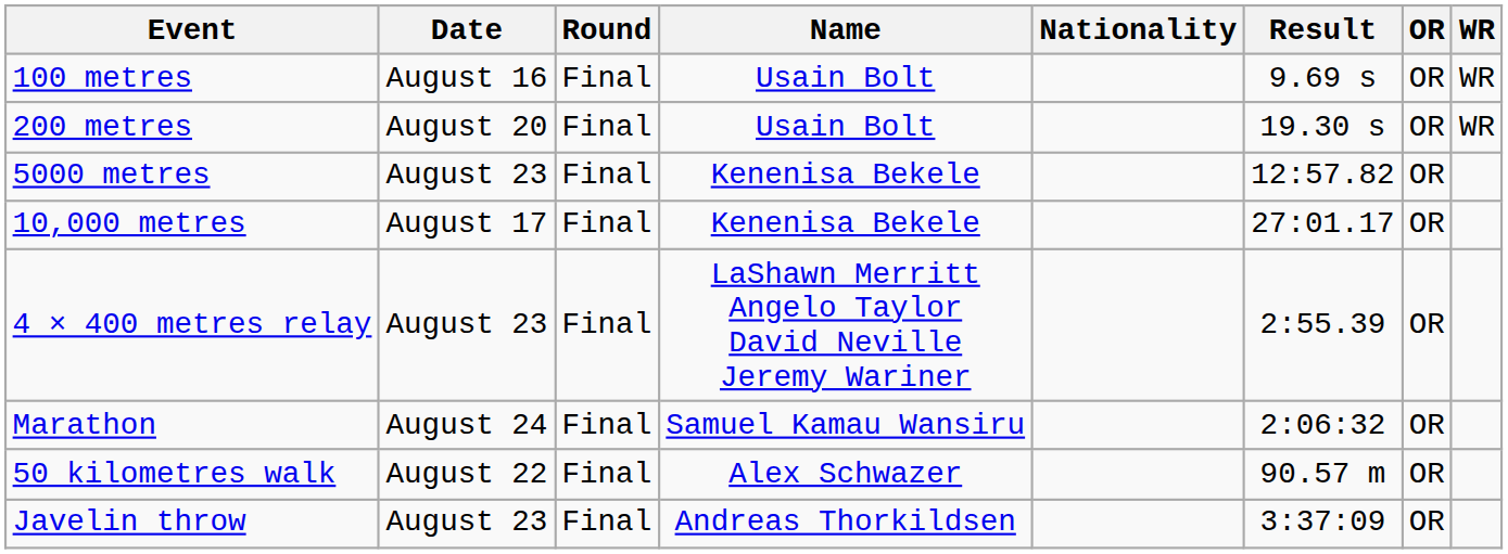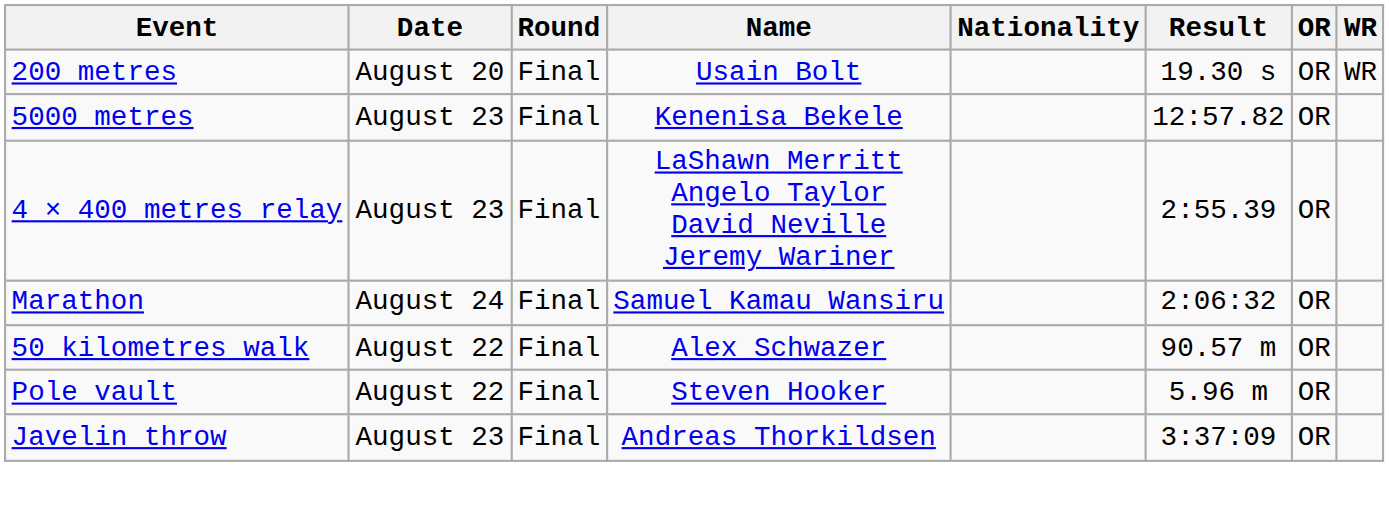 <table class=wikitable style=text-align:center>
 <tr>
 <th>Event</th>
 <th>Date</th>
 <th>Round</th>
 <th>Name</th>
 <th>Nationality</th>
 <th>Result</th>
 <th>OR</th>
 <th>WR</th>
-</tr>
-<tr>
-<td align=left><a href='#'>100 metres</a></td>
-<td>August 16</td>
-<td>Final</td>
-<td><a href='#'>Usain Bolt</a></td>
-<td align=left></td>
-<td>9.69 s</td>
-<td>OR</td>
-<td>WR</td>
 </tr>
 <tr>
 <td align=left><a href='#'>200 metres</a></td>
 <td>August 20</td>
 <td>Final</td>
 <td><a href='#'>Usain Bolt</a></td>
 <td align=left></td>
 <td>19.30 s</td>
 <td>OR</td>
 <td>WR</td>
 </tr>
 <tr>
 <td align=left><a href='#'>5000 metres</a></td>
 <td>August 23</td>
 <td>Final</td>
 <td><a href='#'>Kenenisa Bekele</a></td>
 <td align=left></td>
 <td>12:57.82</td>
-<td>OR</td>
-<td></td>
-</tr>
-<tr>
-<td align=left><a href='#'>10,000 metres</a></td>
-<td>August 17</td>
-<td>Final</td>
-<td><a href='#'>Kenenisa Bekele</a></td>
-<td align=left></td>
-<td>27:01.17</td>
 <td>OR</td>
 <td></td>
 </tr>
 <tr>
 <td align=left><a href='#'>4 × 400 metres relay</a></td>
 <td>August 23</td>
 <td>Final</td>
 <td><a href='#'>LaShawn Merritt</a><br><a href='#'>Angelo Taylor</a><br><a href='#'>David Neville</a><br><a href='#'>Jeremy Wariner</a></td>
 <td align=left></td>
 <td>2:55.39</td>
 <td>OR</td>
 <td></td>
 </tr>
 <tr>
 <td align=left><a href='#'>Marathon</a></td>
 <td>August 24</td>
 <td>Final</td>
 <td><a href='#'>Samuel Kamau Wansiru</a></td>
 <td align=left></td>
 <td>2:06:32</td>
 <td>OR</td>
 <td></td>
 </tr>
 <tr>
 <td align=left><a href='#'>50 kilometres walk</a></td>
 <td>August 22</td>
 <td>Final</td>
 <td><a href='#'>Alex Schwazer</a></td>
 <td align=left></td>
 <td>90.57 m</td>
 <td>OR</td>
 <td></td>
 </tr>
 <tr>
+<td align=left><a href='#'>Pole vault</a></td>
+<td>August 22</td>
+<td>Final</td>
+<td><a href='#'>Steven Hooker</a></td>
+<td align=left></td>
+<td>5.96 m</td>
+<td>OR</td>
+<td></td>
+</tr>
+<tr>
 <td align=left><a href='#'>Javelin throw</a></td>
 <td>August 23</td>
 <td>Final</td>
 <td><a href='#'>Andreas Thorkildsen</a></td>
 <td align=left></td>
 <td>3:37:09</td>
 <td>OR</td>
 <td></td>
 </tr>
 </table>
